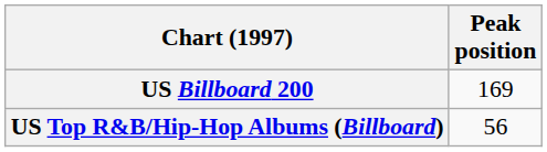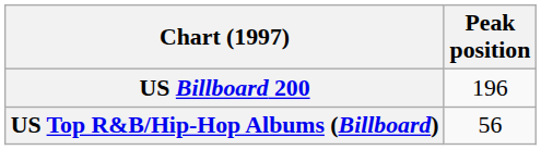 <table class="wikitable plainrowheaders sortable">
 <tr>
 <th>Chart (1997)</th>
 <th>Peak<br>position</th>
 </tr>
 <tr>
 <th scope="row">US <a href='#'><em>Billboard</em> 200</a></th>
-<td style="text-align:center;">169</td>
+<td style="text-align:center;">196</td>
 </tr>
 <tr>
 <th scope="row">US <a href='#'>Top R&B/Hip-Hop Albums</a> (<em><a href='#'>Billboard</a></em>)</th>
 <td style="text-align:center;">56</td>
 </tr>
 </table>
